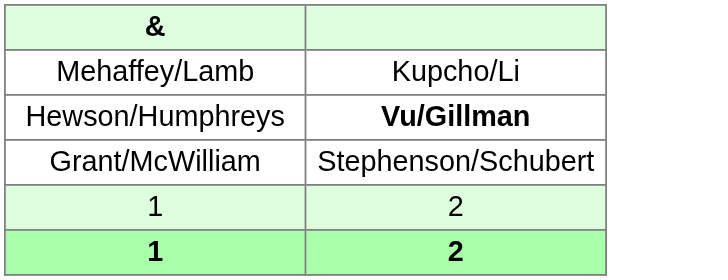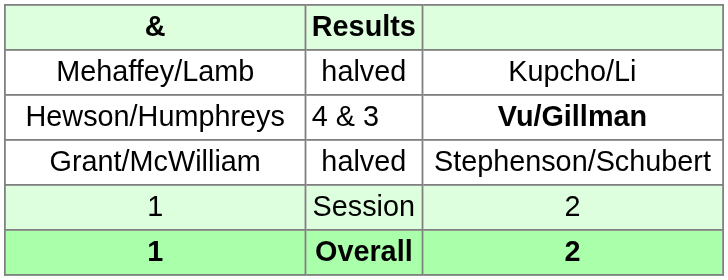 <table border="1" cellpadding="3" style="border-collapse:collapse; text-align:center;">
 <tr style="background:#ddffdd;">
 <th width=160> & </th>
+<th>Results</th>
 <th width=160></th>
 </tr>
 <tr>
 <td>Mehaffey/Lamb</td>
+<td>halved</td>
 <td>Kupcho/Li</td>
 </tr>
 <tr>
 <td>Hewson/Humphreys</td>
+<td align=left> 4 & 3</td>
 <td><strong>Vu/Gillman</strong></td>
 </tr>
 <tr>
 <td>Grant/McWilliam</td>
+<td>halved</td>
 <td>Stephenson/Schubert</td>
 </tr>
 <tr style="background:#ddffdd;">
 <td>1</td>
+<td>Session</td>
 <td>2</td>
 </tr>
 <tr style="background:#aaffaa;">
 <th>1</th>
+<th>Overall</th>
 <th>2</th>
 </tr>
 </table>
